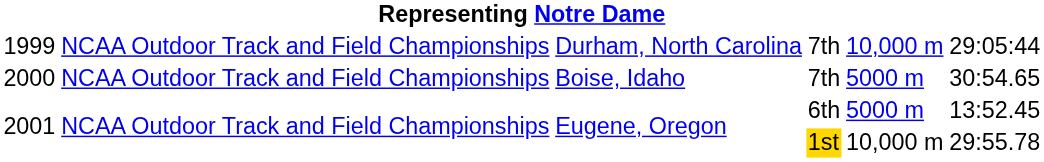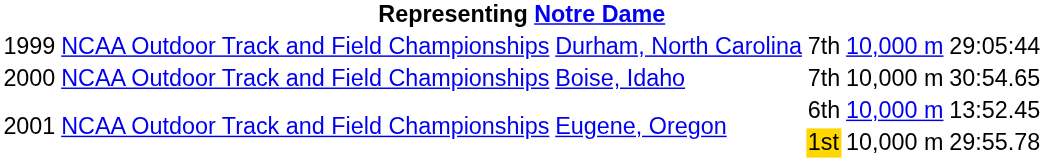 <table>
 <tr>
 <th colspan=6>Representing <a href='#'>Notre Dame</a></th>
 </tr>
 <tr>
 <td>1999</td>
 <td><a href='#'>NCAA Outdoor Track and Field Championships</a></td>
 <td><a href='#'>Durham, North Carolina</a></td>
 <td>7th</td>
 <td><a href='#'>10,000 m</a></td>
 <td>29:05:44</td>
 </tr>
 <tr>
 <td>2000</td>
 <td><a href='#'>NCAA Outdoor Track and Field Championships</a></td>
 <td><a href='#'>Boise, Idaho</a></td>
 <td>7th</td>
-<td><a href='#'>5000 m</a></td>
+<td>10,000 m</td>
 <td>30:54.65</td>
 </tr>
 <tr>
 <td rowspan=2>2001</td>
 <td rowspan=2><a href='#'>NCAA Outdoor Track and Field Championships</a></td>
 <td rowspan=2><a href='#'>Eugene, Oregon</a></td>
 <td>6th</td>
-<td><a href='#'>5000 m</a></td>
+<td><a href='#'>10,000 m</a></td>
 <td>13:52.45</td>
 </tr>
 <tr>
 <td bgcolor=gold>1st</td>
 <td>10,000 m</td>
 <td>29:55.78</td>
 </tr>
 </table>
